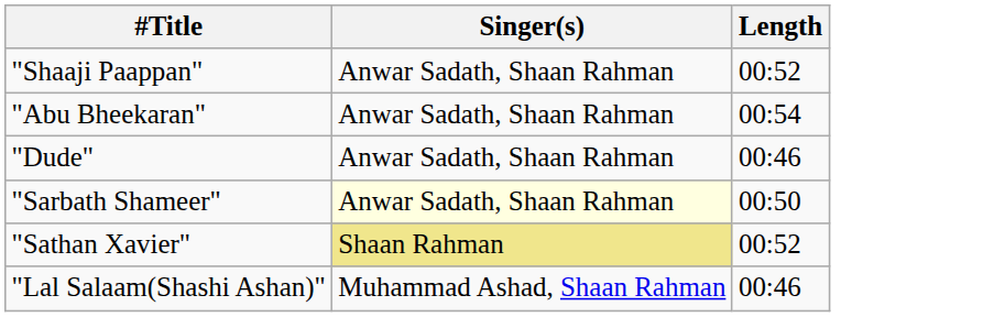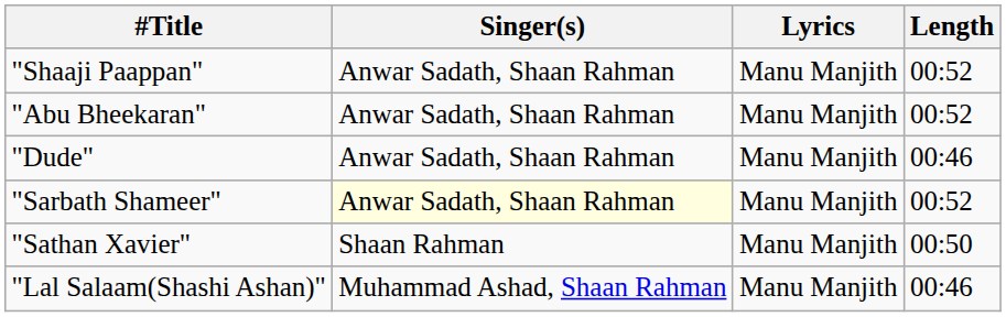 <table class="wikitable">
 <tr>
 <th>#Title</th>
 <th>Singer(s)</th>
+<th>Lyrics</th>
 <th>Length</th>
 </tr>
 <tr>
 <td>"Shaaji Paappan"</td>
 <td>Anwar Sadath, Shaan Rahman</td>
+<td>Manu Manjith</td>
 <td>00:52</td>
 </tr>
 <tr>
 <td>"Abu Bheekaran"</td>
 <td>Anwar Sadath, Shaan Rahman</td>
-<td>00:54</td>
+<td>Manu Manjith</td>
+<td>00:52</td>
 </tr>
 <tr>
 <td>"Dude"</td>
 <td>Anwar Sadath, Shaan Rahman</td>
+<td>Manu Manjith</td>
 <td>00:46</td>
 </tr>
 <tr>
 <td>"Sarbath Shameer"</td>
 <td style="background: lightyellow;">Anwar Sadath, Shaan Rahman</td>
-<td>00:50</td>
+<td>Manu Manjith</td>
+<td>00:52</td>
 </tr>
 <tr>
 <td>"Sathan Xavier"</td>
-<td style="background: khaki;">Shaan Rahman</td>
-<td>00:52</td>
+<td>Shaan Rahman</td>
+<td>Manu Manjith</td>
+<td>00:50</td>
 </tr>
 <tr>
 <td>"Lal Salaam(Shashi Ashan)"</td>
 <td>Muhammad Ashad, <a href='#'>Shaan Rahman</a></td>
+<td>Manu Manjith</td>
 <td>00:46</td>
 </tr>
 </table>
